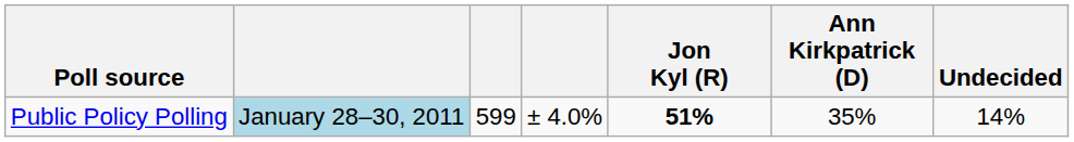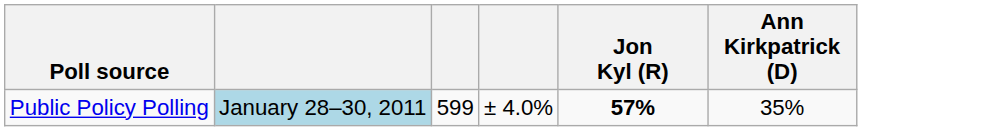 <table class="wikitable" style="text-align:center">
 <tr valign=bottom>
 <th>Poll source</th>
 <th></th>
 <th></th>
 <th></th>
 <th style="width:100px;">Jon<br>Kyl (R)</th>
 <th style="width:100px;">Ann<br>Kirkpatrick (D)</th>
-<th>Undecided</th>
 </tr>
 <tr>
 <td align=left><a href='#'>Public Policy Polling</a></td>
 <td style="background: lightblue;">January 28–30, 2011</td>
 <td>599</td>
 <td>± 4.0%</td>
-<td><strong>51%</strong></td>
+<td><strong>57%</strong></td>
 <td>35%</td>
-<td>14%</td>
 </tr>
 </table>
